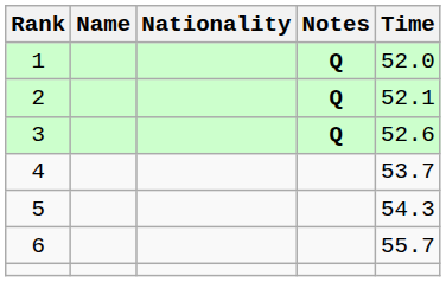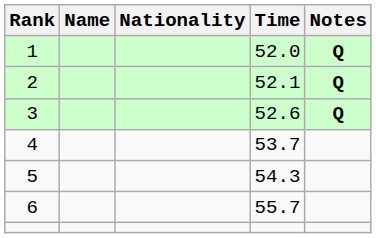 <table class="wikitable sortable" style="text-align:center">
 <tr>
 <th>Rank</th>
 <th>Name</th>
 <th>Nationality</th>
+<th>Time</th>
 <th>Notes</th>
-<th>Time</th>
 </tr>
 <tr bgcolor=ccffcc>
 <td>1</td>
 <td align=left></td>
 <td align=left></td>
+<td>52.0</td>
 <td><strong>Q</strong></td>
-<td>52.0</td>
 </tr>
 <tr bgcolor=ccffcc>
 <td>2</td>
 <td align=left></td>
 <td align=left></td>
+<td>52.1</td>
 <td><strong>Q</strong></td>
-<td>52.1</td>
 </tr>
 <tr bgcolor=ccffcc>
 <td>3</td>
 <td align=left></td>
 <td align=left></td>
+<td>52.6</td>
 <td><strong>Q</strong></td>
-<td>52.6</td>
 </tr>
 <tr>
 <td>4</td>
 <td align=left></td>
 <td align=left></td>
+<td>53.7</td>
 <td></td>
-<td>53.7</td>
 </tr>
 <tr>
 <td>5</td>
 <td align=left></td>
 <td align=left></td>
+<td>54.3</td>
 <td></td>
-<td>54.3</td>
 </tr>
 <tr>
 <td>6</td>
 <td align=left></td>
 <td align=left></td>
+<td>55.7</td>
 <td></td>
-<td>55.7</td>
 </tr>
 <tr>
 <td></td>
 <td align=left></td>
 <td align=left></td>
 <td></td>
 <td></td>
 </tr>
 </table>
